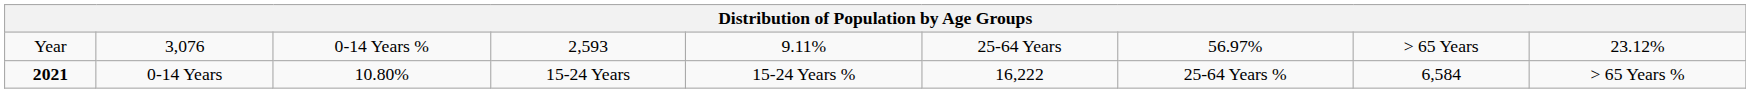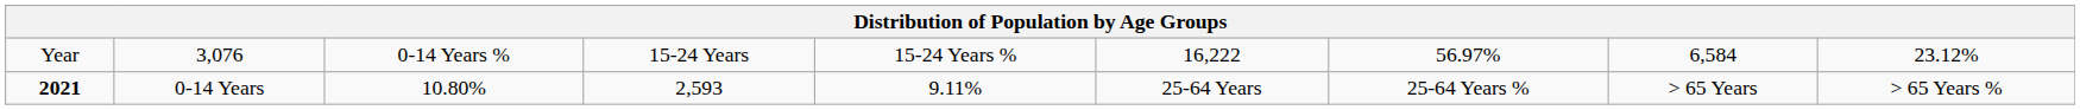 <table class="wikitable" style="text-align:center; width:100%;">
 <tr>
 <th colspan="14">Distribution of Population by Age Groups</th>
 </tr>
 <tr>
 <td>Year</td>
 <td>3,076</td>
 <td>0-14 Years %</td>
-<td>2,593</td>
-<td>9.11%</td>
-<td>25-64 Years</td>
+<td>15-24 Years</td>
+<td>15-24 Years %</td>
+<td>16,222</td>
 <td>56.97%</td>
-<td>> 65 Years</td>
+<td>6,584</td>
 <td>23.12%</td>
 </tr>
 <tr>
 <td><strong>2021</strong></td>
 <td>0-14 Years</td>
 <td>10.80%</td>
-<td>15-24 Years</td>
-<td>15-24 Years %</td>
-<td>16,222</td>
+<td>2,593</td>
+<td>9.11%</td>
+<td>25-64 Years</td>
 <td>25-64 Years %</td>
-<td>6,584</td>
+<td>> 65 Years</td>
 <td>> 65 Years %</td>
 </tr>
 </table>
